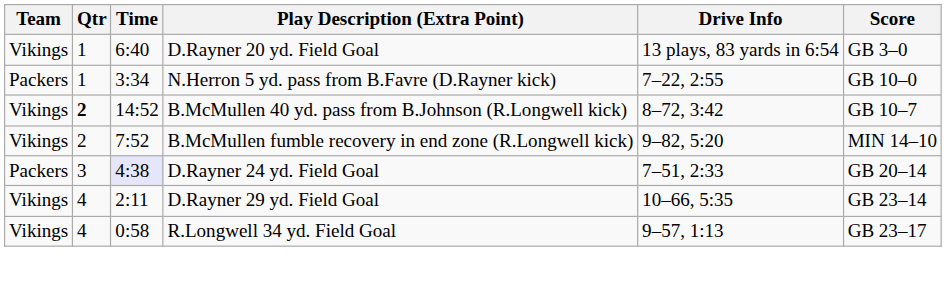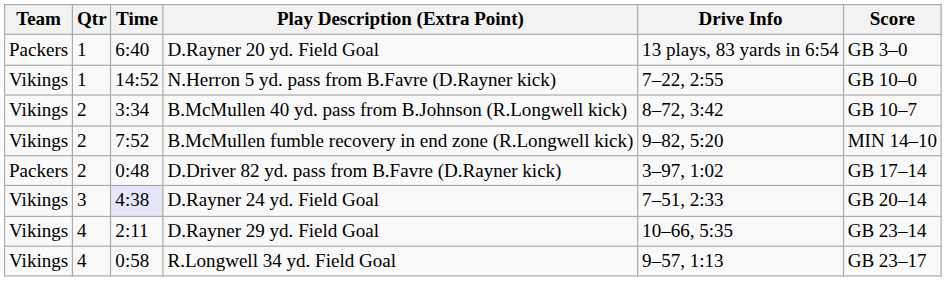 <table class="wikitable">
 <tr>
 <th>Team</th>
 <th>Qtr</th>
 <th>Time</th>
 <th>Play Description (Extra Point)</th>
 <th>Drive Info</th>
 <th>Score</th>
 </tr>
 <tr>
-<td>Vikings</td>
+<td>Packers</td>
 <td>1</td>
 <td>6:40</td>
 <td>D.Rayner 20 yd. Field Goal</td>
 <td>13 plays, 83 yards in 6:54</td>
 <td>GB 3–0</td>
 </tr>
 <tr>
-<td>Packers</td>
+<td>Vikings</td>
 <td>1</td>
-<td>3:34</td>
+<td>14:52</td>
 <td>N.Herron 5 yd. pass from B.Favre (D.Rayner kick)</td>
 <td>7–22, 2:55</td>
 <td>GB 10–0</td>
 </tr>
 <tr>
 <td>Vikings</td>
-<td><strong>2</strong></td>
-<td>14:52</td>
+<td>2</td>
+<td>3:34</td>
 <td>B.McMullen 40 yd. pass from B.Johnson (R.Longwell kick)</td>
 <td>8–72, 3:42</td>
 <td>GB 10–7</td>
 </tr>
 <tr>
 <td>Vikings</td>
 <td>2</td>
 <td>7:52</td>
 <td>B.McMullen fumble recovery in end zone (R.Longwell kick)</td>
 <td>9–82, 5:20</td>
 <td>MIN 14–10</td>
 </tr>
 <tr>
 <td>Packers</td>
+<td>2</td>
+<td>0:48</td>
+<td>D.Driver 82 yd. pass from B.Favre (D.Rayner kick)</td>
+<td>3–97, 1:02</td>
+<td>GB 17–14</td>
+</tr>
+<tr>
+<td>Vikings</td>
 <td>3</td>
 <td style="background: lavender;">4:38</td>
 <td>D.Rayner 24 yd. Field Goal</td>
 <td>7–51, 2:33</td>
 <td>GB 20–14</td>
 </tr>
 <tr>
 <td>Vikings</td>
 <td>4</td>
 <td>2:11</td>
 <td>D.Rayner 29 yd. Field Goal</td>
 <td>10–66, 5:35</td>
 <td>GB 23–14</td>
 </tr>
 <tr>
 <td>Vikings</td>
 <td>4</td>
 <td>0:58</td>
 <td>R.Longwell 34 yd. Field Goal</td>
 <td>9–57, 1:13</td>
 <td>GB 23–17</td>
 </tr>
 </table>
